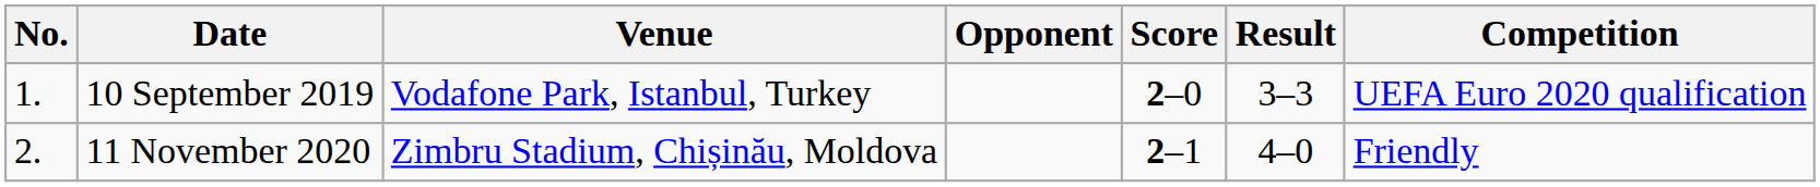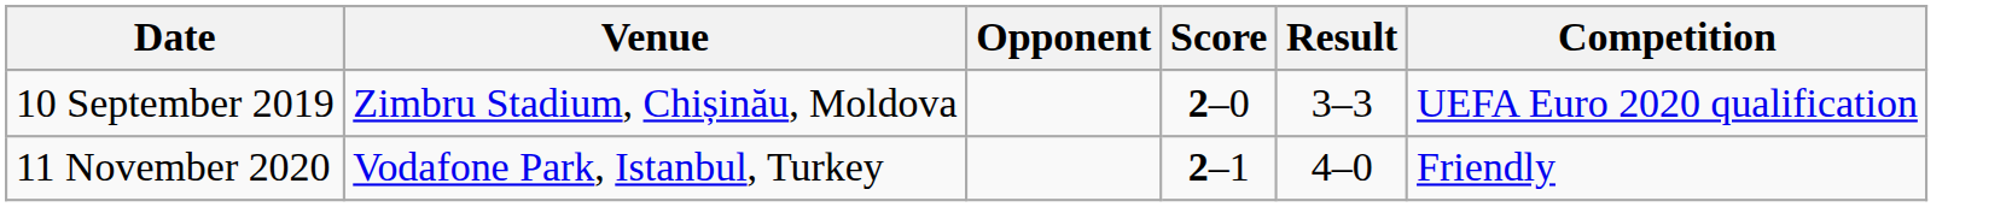 <table class="wikitable">
 <tr>
-<th>No.</th>
 <th>Date</th>
 <th>Venue</th>
 <th>Opponent</th>
 <th>Score</th>
 <th>Result</th>
 <th>Competition</th>
 </tr>
 <tr>
-<td>1.</td>
 <td>10 September 2019</td>
-<td><a href='#'>Vodafone Park</a>, <a href='#'>Istanbul</a>, Turkey</td>
+<td><a href='#'>Zimbru Stadium</a>, <a href='#'>Chișinău</a>, Moldova</td>
 <td></td>
 <td align=center><strong>2</strong>–0</td>
 <td align=center>3–3</td>
 <td><a href='#'>UEFA Euro 2020 qualification</a></td>
 </tr>
 <tr>
-<td>2.</td>
 <td>11 November 2020</td>
-<td><a href='#'>Zimbru Stadium</a>, <a href='#'>Chișinău</a>, Moldova</td>
+<td><a href='#'>Vodafone Park</a>, <a href='#'>Istanbul</a>, Turkey</td>
 <td></td>
 <td align=center><strong>2</strong>–1</td>
 <td align=center>4–0</td>
 <td><a href='#'>Friendly</a></td>
 </tr>
 </table>
